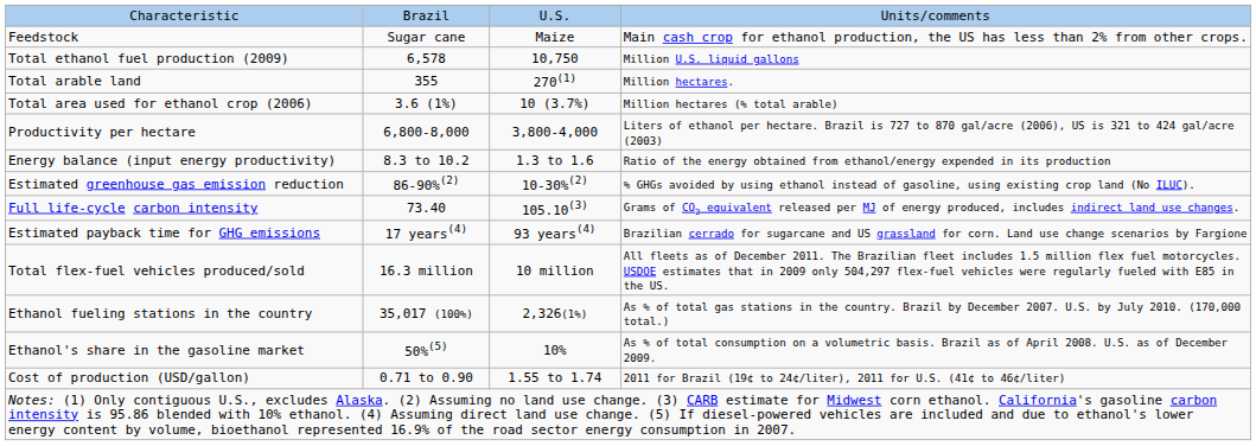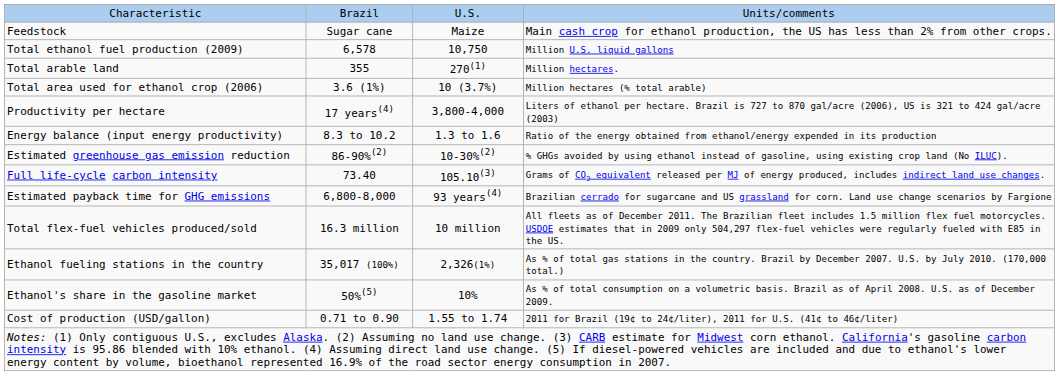 <table class="wikitable">
 <tr>
 </tr>
 <tr style="text-align:center; background:#abcdef;">
 <td>Characteristic</td>
 <td>Brazil</td>
 <td>U.S.</td>
 <td>Units/comments</td>
 </tr>
 <tr>
 <td>Feedstock</td>
 <td style="text-align:center;">Sugar cane</td>
 <td style="text-align:center;">Maize</td>
 <td>Main <a href='#'>cash crop</a> for ethanol production, the US has less than 2% from other crops.</td>
 </tr>
 <tr>
 <td>Total ethanol fuel production (2009)</td>
 <td style="text-align:center;">6,578</td>
 <td style="text-align:center;">10,750</td>
 <td><small>Million <a href='#'>U.S. liquid gallons</a> </small></td>
 </tr>
 <tr>
 <td>Total arable land</td>
 <td style="text-align:center;">355</td>
 <td style="text-align:center;">270<sup>(1)</sup></td>
 <td><small>Million <a href='#'>hectares</a>.</small></td>
 </tr>
 <tr>
 <td>Total area used for ethanol crop (2006)</td>
 <td style="text-align:center;">3.6 (1%)</td>
 <td style="text-align:center;">10 (3.7%)</td>
 <td><small>Million hectares (% total arable)</small></td>
 </tr>
 <tr>
 <td>Productivity per hectare</td>
-<td style="text-align:center;">6,800-8,000</td>
+<td style="text-align:center;">17 years<sup>(4)</sup></td>
 <td style="text-align:center;">3,800-4,000</td>
 <td><small>Liters of ethanol per hectare. Brazil is 727 to 870 gal/acre (2006), US is 321 to 424 gal/acre (2003)</small></td>
 </tr>
 <tr>
 <td>Energy balance (input energy productivity)</td>
 <td style="text-align:center;">8.3 to 10.2</td>
 <td style="text-align:center;">1.3 to 1.6</td>
 <td><small>Ratio of the energy obtained from ethanol/energy expended in its production</small></td>
 </tr>
 <tr>
 <td>Estimated <a href='#'>greenhouse gas emission</a> reduction</td>
 <td style="text-align:center;">86-90%<sup>(2)</sup></td>
 <td style="text-align:center;">10-30%<sup>(2)</sup></td>
 <td><small>% GHGs avoided by using ethanol instead of gasoline, using existing crop land (No <a href='#'>ILUC</a>).</small></td>
 </tr>
 <tr>
 <td><a href='#'>Full life-cycle</a> <a href='#'>carbon intensity</a></td>
 <td style="text-align:center;">73.40</td>
 <td style="text-align:center;">105.10<sup>(3)</sup></td>
 <td><small>Grams of <a href='#'>CO<sub>2</sub> equivalent</a> released per <a href='#'>MJ</a> of energy produced, includes <a href='#'>indirect land use changes</a>.</small></td>
 </tr>
 <tr>
 <td>Estimated payback time for <a href='#'>GHG emissions</a></td>
-<td style="text-align:center;">17 years<sup>(4)</sup></td>
+<td style="text-align:center;">6,800-8,000</td>
 <td style="text-align:center;">93 years<sup>(4)</sup></td>
 <td><small>Brazilian <a href='#'>cerrado</a> for sugarcane and US <a href='#'>grassland</a> for corn. Land use change scenarios by Fargione</small></td>
 </tr>
 <tr>
 <td>Total flex-fuel vehicles produced/sold</td>
 <td style="text-align:center;">16.3 million</td>
 <td style="text-align:center;">10 million</td>
 <td><small>All fleets as of December 2011. The Brazilian fleet includes 1.5 million flex fuel motorcycles.<br> <a href='#'>USDOE</a> estimates that in 2009 only 504,297 flex-fuel vehicles were regularly fueled with E85 in the US. </small></td>
 </tr>
 <tr>
 <td>Ethanol fueling stations in the country</td>
 <td style="text-align:center;">35,017 <small>(100%)</small></td>
 <td style="text-align:center;">2,326<small>(1%)</small></td>
 <td><small>As % of total gas stations in the country. Brazil by December 2007. U.S. by July 2010. (170,000 total.)</small></td>
 </tr>
 <tr>
 <td>Ethanol's share in the gasoline market</td>
 <td style="text-align:center;">50%<sup>(5)</sup></td>
 <td style="text-align:center;">10%</td>
 <td><small>As % of total consumption on a volumetric basis. Brazil as of April 2008. U.S. as of December 2009. </small></td>
 </tr>
 <tr>
 <td>Cost of production (USD/gallon)</td>
 <td style="text-align:center;">0.71 to 0.90</td>
 <td style="text-align:center;">1.55 to 1.74</td>
 <td><small>2011 for Brazil (19¢ to 24¢/liter), 2011 for U.S. (41¢ to 46¢/liter) </small></td>
 </tr>
 <tr>
 <td colspan="4" style="text-align:left;"><em>Notes:</em> (1) Only contiguous U.S., excludes <a href='#'>Alaska</a>. (2) Assuming no land use change. (3) <a href='#'>CARB</a> estimate for <a href='#'>Midwest</a> corn ethanol. <a href='#'>California</a>'s gasoline <a href='#'>carbon intensity</a> is 95.86 blended with 10% ethanol. (4) Assuming direct land use change. (5) If diesel-powered vehicles are included and due to ethanol's lower energy content by volume, bioethanol represented 16.9% of the road sector energy consumption in 2007.</td>
 </tr>
 </table>
